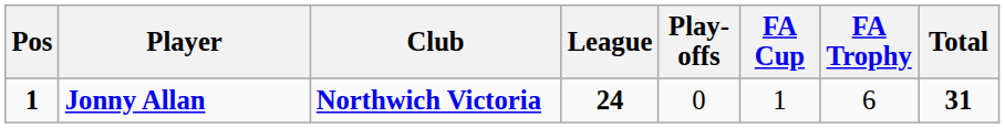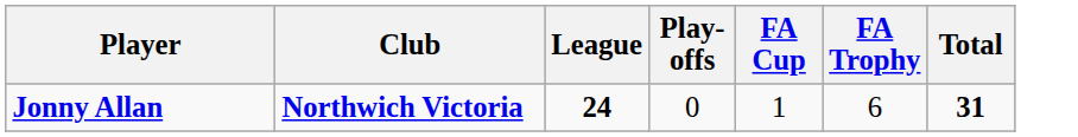 <table class="wikitable" style="text-align: center;">
 <tr>
-<th width=20>Pos</th>
 <th width=140>Player</th>
 <th width=140>Club</th>
 <th width=40>League</th>
 <th width=40>Play-offs</th>
 <th width=40><a href='#'>FA Cup</a></th>
 <th width=40><a href='#'>FA Trophy</a></th>
 <th width=40>Total</th>
 </tr>
 <tr>
-<td><strong>1</strong></td>
 <td align=left><strong><a href='#'>Jonny Allan</a></strong></td>
 <td align=left><strong><a href='#'>Northwich Victoria</a></strong></td>
 <td><strong>24</strong></td>
 <td>0</td>
 <td>1</td>
 <td>6</td>
 <td><strong>31</strong></td>
 </tr>
 </table>
